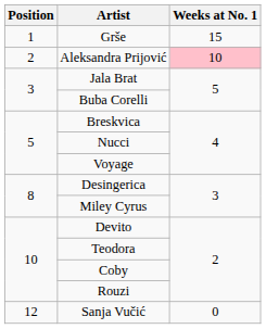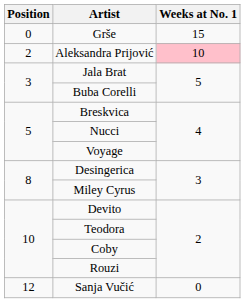 <table class="wikitable plainrowheaders" style="text-align:center;">
 <tr>
 <th>Position </th>
 <th>Artist</th>
 <th>Weeks at No. 1</th>
 </tr>
 <tr>
-<td>1</td>
+<td>0</td>
 <td>Grše</td>
 <td>15</td>
 </tr>
 <tr>
 <td>2</td>
 <td>Aleksandra Prijović</td>
 <td style="background: pink;">10</td>
 </tr>
 <tr>
 <td rowspan="2">3</td>
 <td>Jala Brat</td>
 <td rowspan="2">5</td>
 </tr>
 <tr>
 <td>Buba Corelli</td>
 </tr>
 <tr>
 <td rowspan="3">5</td>
 <td>Breskvica</td>
 <td rowspan="3">4</td>
 </tr>
 <tr>
 <td>Nucci</td>
 </tr>
 <tr>
 <td>Voyage</td>
 </tr>
 <tr>
 <td rowspan="2">8</td>
 <td>Desingerica</td>
 <td rowspan="2">3</td>
 </tr>
 <tr>
 <td>Miley Cyrus</td>
 </tr>
 <tr>
 <td rowspan="4">10</td>
 <td>Devito</td>
 <td rowspan="4">2</td>
 </tr>
 <tr>
 <td>Teodora</td>
 </tr>
 <tr>
 <td>Coby</td>
 </tr>
 <tr>
 <td>Rouzi</td>
 </tr>
 <tr>
 <td rowspan="1">12</td>
 <td>Sanja Vučić</td>
 <td rowspan="1">0</td>
 </tr>
 </table>
